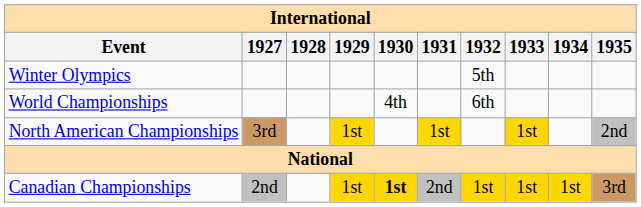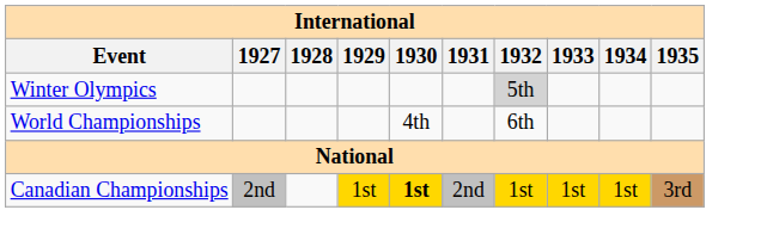 <table class="wikitable" style="text-align:center">
 <tr>
 <th style="background-color: #ffdead; " colspan=10 align=center><strong>International</strong></th>
 </tr>
 <tr>
 <th>Event</th>
 <th>1927</th>
 <th>1928</th>
 <th>1929</th>
 <th>1930</th>
 <th>1931</th>
 <th>1932</th>
 <th>1933</th>
 <th>1934</th>
 <th>1935</th>
 </tr>
 <tr>
 <td align=left><a href='#'>Winter Olympics</a></td>
 <td></td>
 <td></td>
 <td></td>
 <td></td>
 <td></td>
-<td>5th</td>
+<td style="background: lightgrey;">5th</td>
 <td></td>
 <td></td>
 <td></td>
 </tr>
 <tr>
 <td align=left><a href='#'>World Championships</a></td>
 <td></td>
 <td></td>
 <td></td>
 <td>4th</td>
 <td></td>
 <td>6th</td>
 <td></td>
 <td></td>
 <td></td>
 </tr>
 <tr>
-<td align=left><a href='#'>North American Championships</a></td>
-<td bgcolor=cc9966>3rd</td>
-<td></td>
-<td bgcolor=gold>1st</td>
-<td></td>
-<td bgcolor=gold>1st</td>
-<td></td>
-<td bgcolor=gold>1st</td>
-<td></td>
-<td bgcolor=silver>2nd</td>
-</tr>
-<tr>
 <th style="background-color: #ffdead; " colspan=10 align=center><strong>National</strong></th>
 </tr>
 <tr>
 <td align=left><a href='#'>Canadian Championships</a></td>
 <td bgcolor=silver>2nd</td>
 <td></td>
 <td bgcolor=gold>1st</td>
 <td bgcolor=gold><strong>1st</strong></td>
 <td bgcolor=silver>2nd</td>
 <td bgcolor=gold>1st</td>
 <td bgcolor=gold>1st</td>
 <td bgcolor=gold>1st</td>
 <td bgcolor=cc9966>3rd</td>
 </tr>
 </table>
